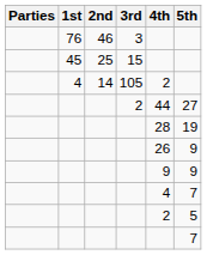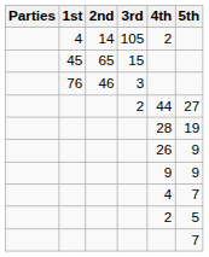 <table class="wikitable" style="text-align:right;">
 <tr>
 <th style="text-align:left;">Parties</th>
 <th>1st</th>
 <th>2nd</th>
 <th>3rd</th>
 <th>4th</th>
 <th>5th</th>
 </tr>
 <tr>
 <td style="text-align:left;"></td>
-<td>76</td>
-<td>46</td>
-<td>3</td>
-<td></td>
+<td>4</td>
+<td>14</td>
+<td>105</td>
+<td>2</td>
 <td></td>
 </tr>
 <tr>
 <td style="text-align:left;"></td>
 <td>45</td>
-<td>25</td>
+<td>65</td>
 <td>15</td>
 <td></td>
 <td></td>
 </tr>
 <tr>
 <td style="text-align:left;"></td>
-<td>4</td>
-<td>14</td>
-<td>105</td>
-<td>2</td>
+<td>76</td>
+<td>46</td>
+<td>3</td>
+<td></td>
 <td></td>
 </tr>
 <tr>
 <td style="text-align:left;"></td>
 <td></td>
 <td></td>
 <td>2</td>
 <td>44</td>
 <td>27</td>
 </tr>
 <tr>
 <td style="text-align:left;"></td>
 <td></td>
 <td></td>
 <td></td>
 <td>28</td>
 <td>19</td>
 </tr>
 <tr>
 <td style="text-align:left;"></td>
 <td></td>
 <td></td>
 <td></td>
 <td>26</td>
 <td>9</td>
 </tr>
 <tr>
 <td style="text-align:left;"></td>
 <td></td>
 <td></td>
 <td></td>
 <td>9</td>
 <td>9</td>
 </tr>
 <tr>
 <td style="text-align:left;"></td>
 <td></td>
 <td></td>
 <td></td>
 <td>4</td>
 <td>7</td>
 </tr>
 <tr>
 <td style="text-align:left;"></td>
 <td></td>
 <td></td>
 <td></td>
 <td>2</td>
 <td>5</td>
 </tr>
 <tr>
 <td style="text-align:left;"></td>
 <td></td>
 <td></td>
 <td></td>
 <td></td>
 <td>7</td>
 </tr>
 </table>
